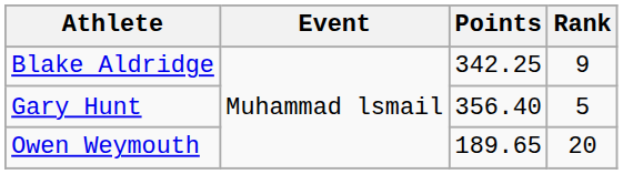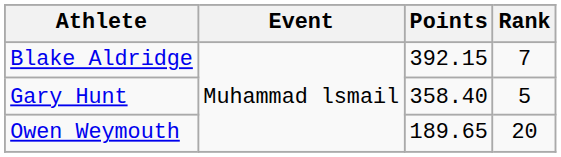 <table class=wikitable style="font-size:90%;">
 <tr>
 <th>Athlete</th>
 <th>Event</th>
 <th>Points</th>
 <th>Rank</th>
 </tr>
 <tr align=center>
 <td align=left><a href='#'>Blake Aldridge</a></td>
 <td align=left rowspan=3>Muhammad lsmail<br></td>
-<td>342.25</td>
-<td>9</td>
+<td>392.15</td>
+<td>7</td>
 </tr>
 <tr align=center>
 <td align=left><a href='#'>Gary Hunt</a></td>
-<td>356.40</td>
+<td>358.40</td>
 <td>5</td>
 </tr>
 <tr align=center>
 <td align=left><a href='#'>Owen Weymouth</a></td>
 <td>189.65</td>
 <td>20</td>
 </tr>
 </table>
